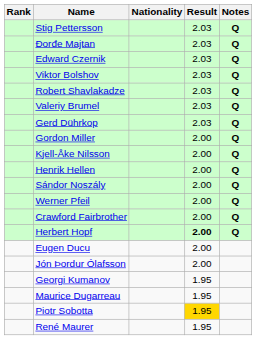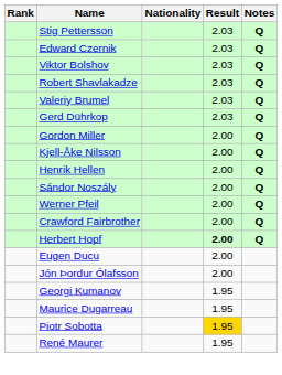 <table class="wikitable sortable" style="text-align:center">
 <tr>
 <th>Rank</th>
 <th>Name</th>
 <th>Nationality</th>
 <th>Result</th>
 <th>Notes</th>
 </tr>
 <tr bgcolor=ccffcc>
 <td></td>
 <td align=left><a href='#'>Stig Pettersson</a></td>
-<td align=left></td>
-<td>2.03</td>
-<td><strong>Q</strong></td>
-</tr>
-<tr bgcolor=ccffcc>
-<td></td>
-<td align=left><a href='#'>Đorđe Majtan</a></td>
 <td align=left></td>
 <td>2.03</td>
 <td><strong>Q</strong></td>
 </tr>
 <tr bgcolor=ccffcc>
 <td></td>
 <td align=left><a href='#'>Edward Czernik</a></td>
 <td align=left></td>
 <td>2.03</td>
 <td><strong>Q</strong></td>
 </tr>
 <tr bgcolor=ccffcc>
 <td></td>
 <td align=left><a href='#'>Viktor Bolshov</a></td>
 <td align=left></td>
 <td>2.03</td>
 <td><strong>Q</strong></td>
 </tr>
 <tr bgcolor=ccffcc>
 <td></td>
 <td align=left><a href='#'>Robert Shavlakadze</a></td>
 <td align=left></td>
 <td>2.03</td>
 <td><strong>Q</strong></td>
 </tr>
 <tr bgcolor=ccffcc>
 <td></td>
 <td align=left><a href='#'>Valeriy Brumel</a></td>
 <td align=left></td>
 <td>2.03</td>
 <td><strong>Q</strong></td>
 </tr>
 <tr bgcolor=ccffcc>
 <td></td>
 <td align=left><a href='#'>Gerd Dührkop</a></td>
 <td align=left></td>
 <td>2.03</td>
 <td><strong>Q</strong></td>
 </tr>
 <tr bgcolor=ccffcc>
 <td></td>
 <td align=left><a href='#'>Gordon Miller</a></td>
 <td align=left></td>
 <td>2.00</td>
 <td><strong>Q</strong></td>
 </tr>
 <tr bgcolor=ccffcc>
 <td></td>
 <td align=left><a href='#'>Kjell-Åke Nilsson</a></td>
 <td align=left></td>
 <td>2.00</td>
 <td><strong>Q</strong></td>
 </tr>
 <tr bgcolor=ccffcc>
 <td></td>
 <td align=left><a href='#'>Henrik Hellen</a></td>
 <td align=left></td>
 <td>2.00</td>
 <td><strong>Q</strong></td>
 </tr>
 <tr bgcolor=ccffcc>
 <td></td>
 <td align=left><a href='#'>Sándor Noszály</a></td>
 <td align=left></td>
 <td>2.00</td>
 <td><strong>Q</strong></td>
 </tr>
 <tr bgcolor=ccffcc>
 <td></td>
 <td align=left><a href='#'>Werner Pfeil</a></td>
 <td align=left></td>
 <td>2.00</td>
 <td><strong>Q</strong></td>
 </tr>
 <tr bgcolor=ccffcc>
 <td></td>
 <td align=left><a href='#'>Crawford Fairbrother</a></td>
 <td align=left></td>
 <td>2.00</td>
 <td><strong>Q</strong></td>
 </tr>
 <tr bgcolor=ccffcc>
 <td></td>
 <td align=left><a href='#'>Herbert Hopf</a></td>
 <td align=left></td>
 <td><strong>2.00</strong></td>
 <td><strong>Q</strong></td>
 </tr>
 <tr>
 <td></td>
 <td align=left><a href='#'>Eugen Ducu</a></td>
 <td align=left></td>
 <td>2.00</td>
 <td></td>
 </tr>
 <tr>
 <td></td>
 <td align=left><a href='#'>Jón Þordur Ólafsson</a></td>
 <td align=left></td>
 <td>2.00</td>
 <td></td>
 </tr>
 <tr>
 <td></td>
 <td align=left><a href='#'>Georgi Kumanov</a></td>
 <td align=left></td>
 <td>1.95</td>
 <td></td>
 </tr>
 <tr>
 <td></td>
 <td align=left><a href='#'>Maurice Dugarreau</a></td>
 <td align=left></td>
 <td>1.95</td>
 <td></td>
 </tr>
 <tr>
 <td></td>
 <td align=left><a href='#'>Piotr Sobotta</a></td>
 <td align=left></td>
 <td style="background: gold;">1.95</td>
 <td></td>
 </tr>
 <tr>
 <td></td>
 <td align=left><a href='#'>René Maurer</a></td>
 <td align=left></td>
 <td>1.95</td>
 <td></td>
 </tr>
 </table>
